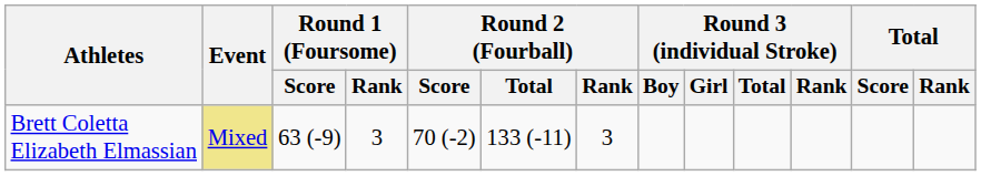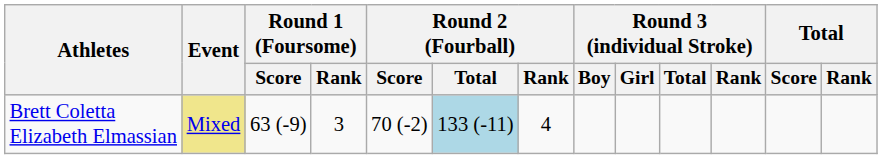 <table class="wikitable" style="font-size:90%">
 <tr>
 <th rowspan="2">Athletes</th>
 <th rowspan="2">Event</th>
 <th colspan="2">Round 1<br>(Foursome)</th>
 <th colspan="3">Round 2<br>(Fourball)</th>
 <th colspan="4">Round 3<br>(individual Stroke)</th>
 <th colspan="2">Total</th>
 </tr>
 <tr style="font-size:95%">
 <th>Score</th>
 <th>Rank</th>
 <th>Score</th>
 <th>Total</th>
 <th>Rank</th>
 <th>Boy</th>
 <th>Girl</th>
 <th>Total</th>
 <th>Rank</th>
 <th>Score</th>
 <th>Rank</th>
 </tr>
 <tr align=center>
 <td align=left><a href='#'>Brett Coletta</a><br><a href='#'>Elizabeth Elmassian</a></td>
 <td align=left style="background: khaki;"><a href='#'>Mixed</a></td>
 <td>63 (-9)</td>
 <td>3</td>
 <td>70 (-2)</td>
-<td>133 (-11)</td>
-<td>3</td>
+<td style="background: lightblue;">133 (-11)</td>
+<td>4</td>
 <td></td>
 <td></td>
 <td></td>
 <td></td>
 <td></td>
 <td></td>
 </tr>
 </table>
